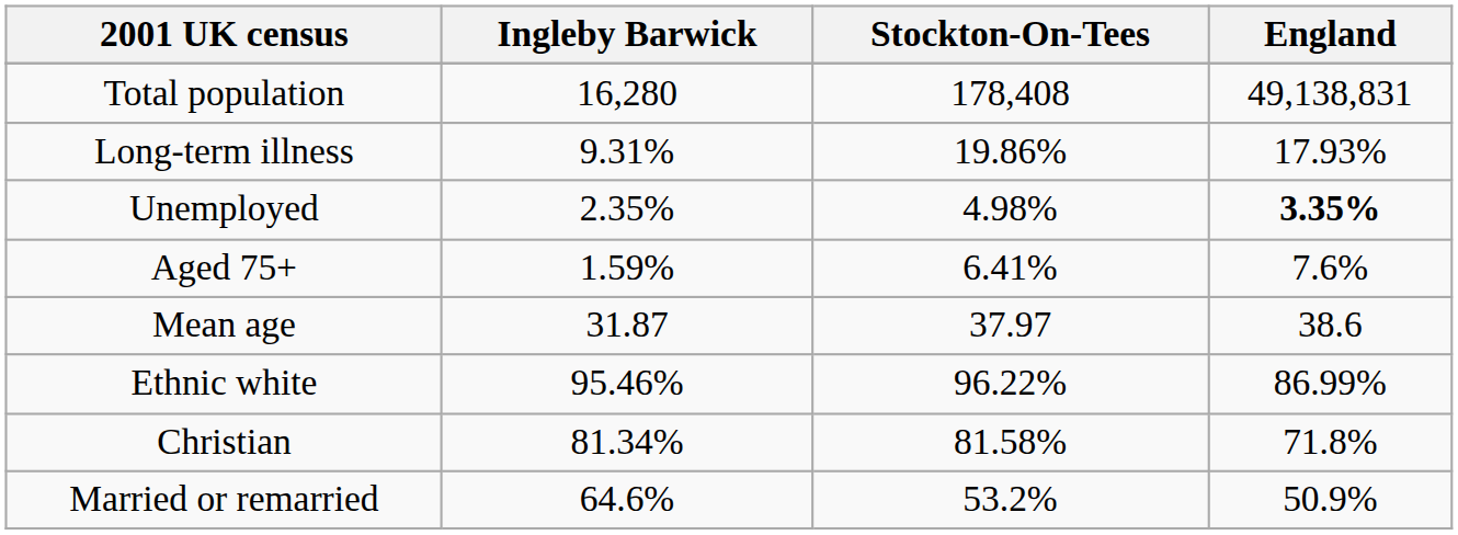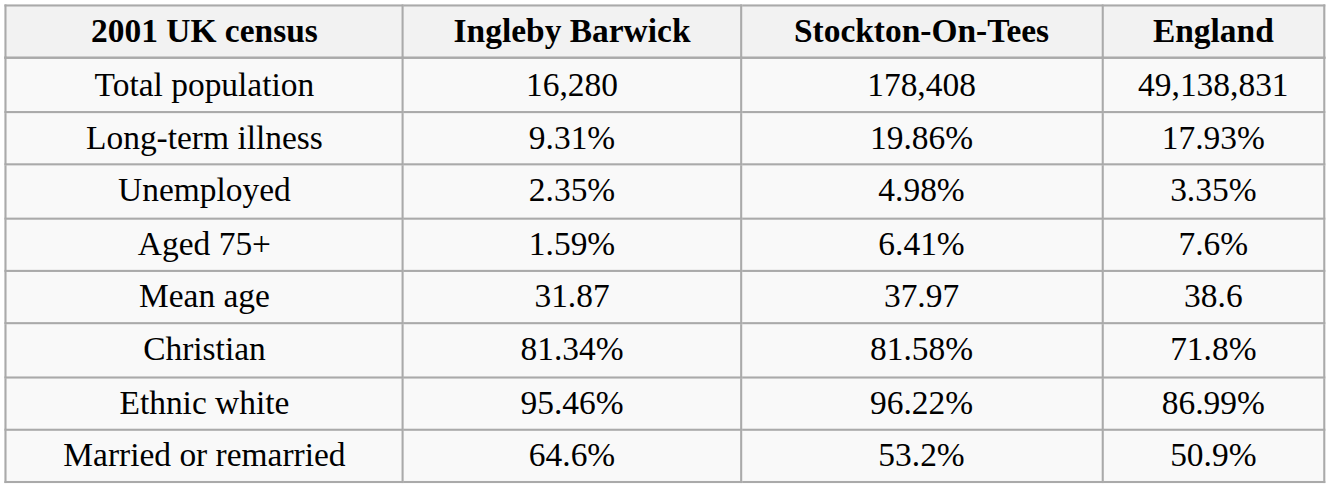 <table class="wikitable" id="toc" style="float: right; margin-left: 2em; width: 50%; font-size: 100%;text-align: center"; cellspacing="0">
 <tr>
 <th United Kingdom Census 2001>2001 UK census</th>
 <th>Ingleby Barwick</th>
 <th>Stockton-On-Tees</th>
 <th>England</th>
 </tr>
 <tr>
 </tr>
 <tr>
 <td>Total population</td>
 <td>16,280</td>
 <td>178,408</td>
 <td>49,138,831</td>
 </tr>
 <tr>
 <td>Long-term illness</td>
 <td>9.31%</td>
 <td>19.86%</td>
 <td>17.93%</td>
 </tr>
 <tr>
 <td>Unemployed</td>
 <td>2.35%</td>
 <td>4.98%</td>
-<td><strong>3.35%</strong></td>
+<td>3.35%</td>
 </tr>
 <tr>
 <td>Aged 75+</td>
 <td>1.59%</td>
 <td>6.41%</td>
 <td>7.6%</td>
 </tr>
 <tr>
 <td>Mean age</td>
 <td>31.87</td>
 <td>37.97</td>
 <td>38.6</td>
 </tr>
 <tr>
+<td>Christian</td>
+<td>81.34%</td>
+<td>81.58%</td>
+<td>71.8%</td>
+</tr>
+<tr>
 <td>Ethnic white</td>
 <td>95.46%</td>
 <td>96.22%</td>
 <td>86.99%</td>
-</tr>
-<tr>
-<td>Christian</td>
-<td>81.34%</td>
-<td>81.58%</td>
-<td>71.8%</td>
 </tr>
 <tr>
 <td>Married or remarried</td>
 <td>64.6%</td>
 <td>53.2%</td>
 <td>50.9%</td>
 </tr>
 </table>
